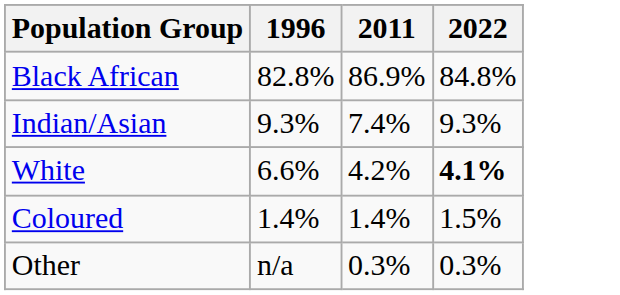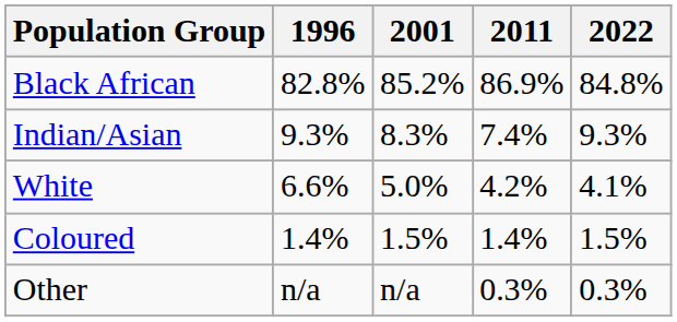 <table class="wikitable">
 <tr>
 <th>Population Group</th>
 <th>1996</th>
+<th>2001</th>
 <th>2011</th>
 <th>2022</th>
 </tr>
 <tr>
 <td><a href='#'>Black African</a></td>
 <td>82.8%</td>
+<td>85.2%</td>
 <td>86.9%</td>
 <td>84.8%</td>
 </tr>
 <tr>
 <td><a href='#'>Indian/Asian</a></td>
 <td>9.3%</td>
+<td>8.3%</td>
 <td>7.4%</td>
 <td>9.3%</td>
 </tr>
 <tr>
 <td><a href='#'>White</a></td>
 <td>6.6%</td>
+<td>5.0%</td>
 <td>4.2%</td>
-<td><strong>4.1%</strong></td>
+<td>4.1%</td>
 </tr>
 <tr>
 <td><a href='#'>Coloured</a></td>
 <td>1.4%</td>
+<td>1.5%</td>
 <td>1.4%</td>
 <td>1.5%</td>
 </tr>
 <tr>
 <td>Other</td>
 <td>n/a</td>
+<td>n/a</td>
 <td>0.3%</td>
 <td>0.3%</td>
 </tr>
 </table>
